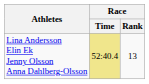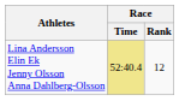 <table class="wikitable" border="1" style="font-size:90%">
 <tr>
 <th rowspan=2>Athletes</th>
 <th colspan=2>Race</th>
 </tr>
 <tr>
 <th>Time</th>
 <th>Rank</th>
 </tr>
 <tr>
 <td><a href='#'>Lina Andersson</a><br><a href='#'>Elin Ek</a><br><a href='#'>Jenny Olsson</a><br><a href='#'>Anna Dahlberg-Olsson</a></td>
 <td align=center style="background: khaki;">52:40.4</td>
-<td align=center>13</td>
+<td align=center>12</td>
 </tr>
 </table>
